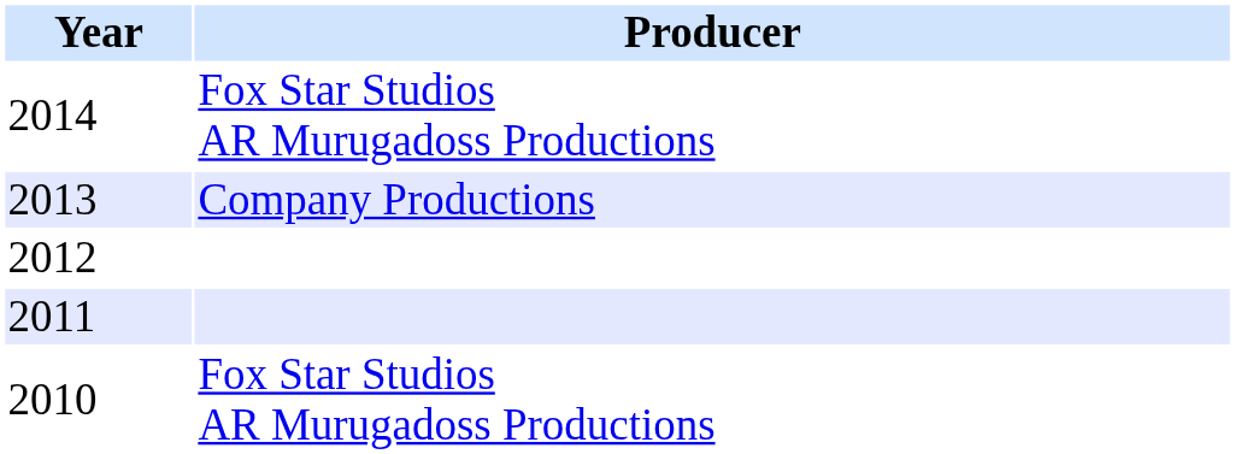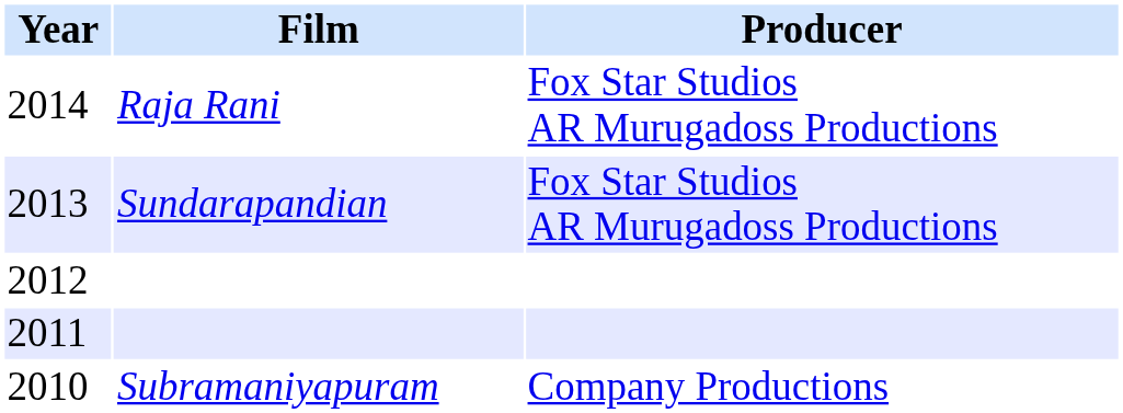 <table cellspacing="1" cellpadding="1" border="0" width="50%">
 <tr bgcolor="#d1e4fd">
 <th>Year</th>
+<th>Film</th>
 <th>Producer</th>
 </tr>
 <tr>
 <td>2014</td>
+<td><em><a href='#'>Raja Rani</a></em></td>
 <td><a href='#'>Fox Star Studios</a><br><a href='#'>AR Murugadoss Productions</a></td>
 </tr>
 <tr bgcolor="#e4e8ff">
 <td>2013</td>
-<td><a href='#'>Company Productions</a></td>
+<td><em><a href='#'>Sundarapandian</a></em></td>
+<td><a href='#'>Fox Star Studios</a><br><a href='#'>AR Murugadoss Productions</a></td>
 </tr>
 <tr>
 <td>2012</td>
+<td></td>
 <td></td>
 </tr>
 <tr bgcolor="#e4e8ff">
 <td>2011</td>
 <td></td>
+<td></td>
 </tr>
 <tr>
 <td>2010</td>
-<td><a href='#'>Fox Star Studios</a><br><a href='#'>AR Murugadoss Productions</a></td>
+<td><em><a href='#'>Subramaniyapuram</a></em></td>
+<td><a href='#'>Company Productions</a></td>
 </tr>
 </table>
